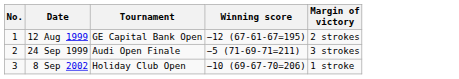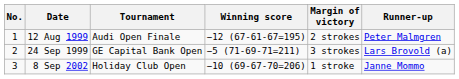 <table class="wikitable" style="font-size:95%;">
 <tr>
 <th>No.</th>
 <th>Date</th>
 <th>Tournament</th>
 <th>Winning score</th>
 <th>Margin of<br>victory</th>
+<th>Runner-up</th>
 </tr>
 <tr>
 <td align=center>1</td>
 <td align=right>12 Aug <a href='#'>1999</a></td>
-<td>GE Capital Bank Open</td>
+<td>Audi Open Finale</td>
 <td>−12 (67-61-67=195)</td>
 <td>2 strokes</td>
+<td> <a href='#'>Peter Malmgren</a></td>
 </tr>
 <tr>
 <td align=center>2</td>
 <td align=right>24 Sep 1999</td>
-<td>Audi Open Finale</td>
+<td>GE Capital Bank Open</td>
 <td>−5 (71-69-71=211)</td>
 <td>3 strokes</td>
+<td> <a href='#'>Lars Brovold</a> (a)</td>
 </tr>
 <tr>
 <td align=center>3</td>
 <td align=right>8 Sep <a href='#'>2002</a></td>
 <td>Holiday Club Open</td>
 <td>−10 (69-67-70=206)</td>
 <td>1 stroke</td>
+<td> <a href='#'>Janne Mommo</a></td>
 </tr>
 </table>
